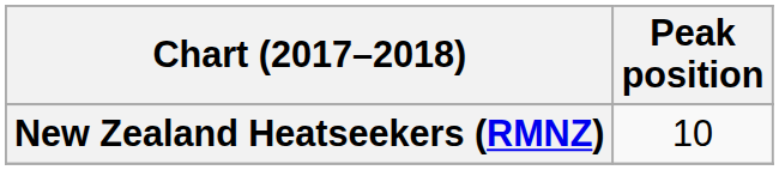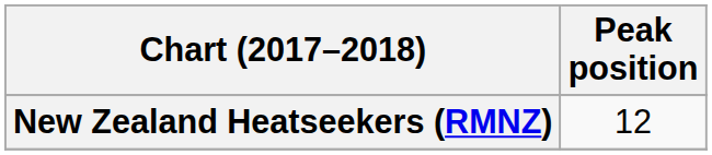 <table class="wikitable sortable plainrowheaders" style="text-align:center">
 <tr>
 <th scope="col">Chart (2017–2018)</th>
 <th scope="col">Peak<br>position</th>
 </tr>
 <tr>
 </tr>
 <tr>
 </tr>
 <tr>
 </tr>
 <tr>
 </tr>
 <tr>
 <th scope="row">New Zealand Heatseekers (<a href='#'>RMNZ</a>)</th>
-<td>10</td>
+<td>12</td>
 </tr>
 <tr>
 </tr>
 <tr>
 </tr>
 <tr>
 </tr>
 <tr>
 </tr>
 <tr>
 </tr>
 <tr>
 </tr>
 <tr>
 </tr>
 <tr>
 </tr>
 </table>
